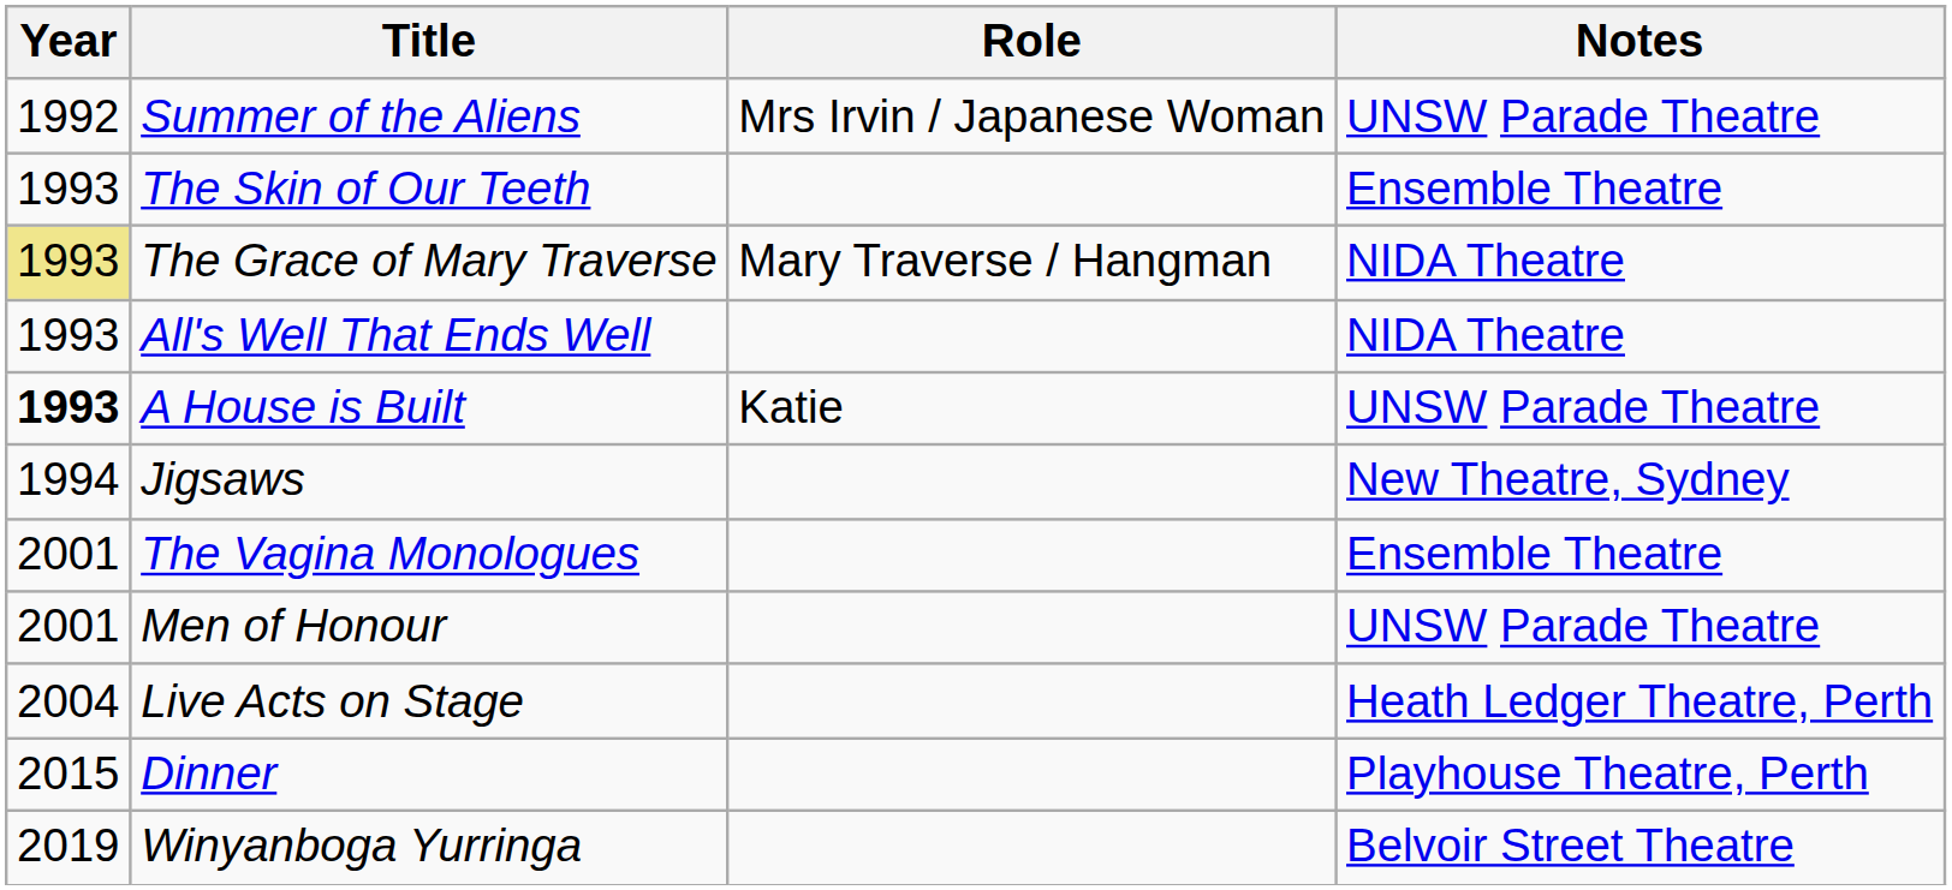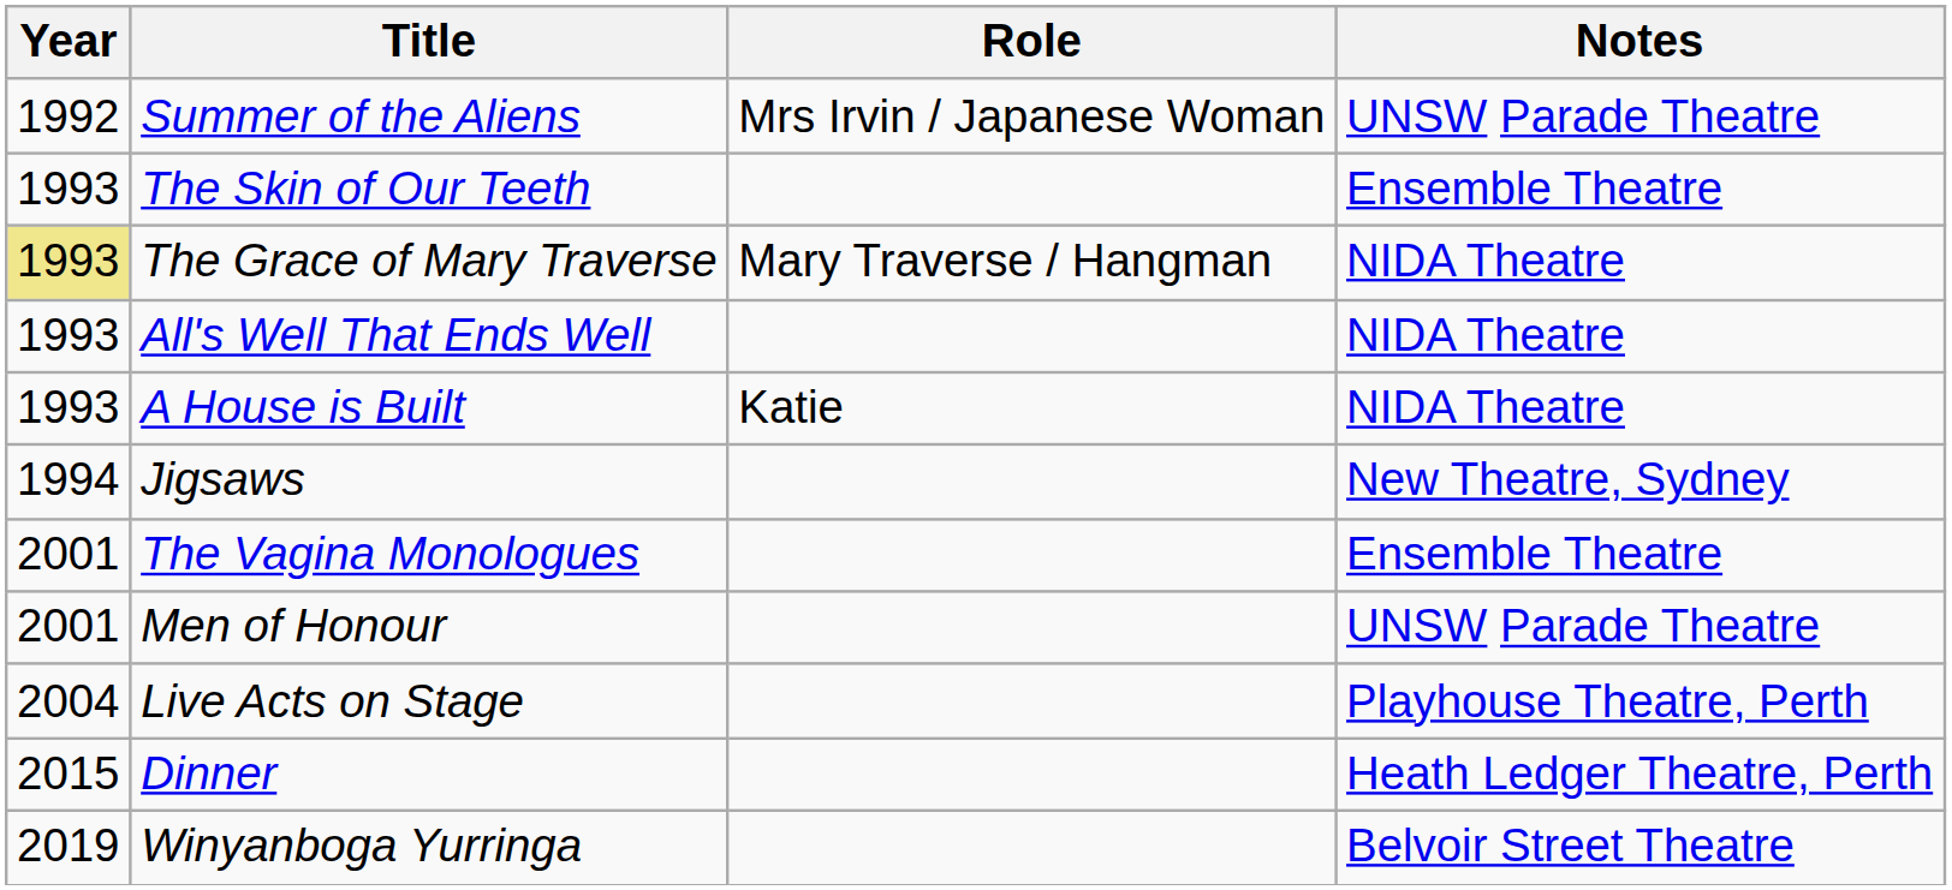 <table class="wikitable sortable">
 <tr>
 <th>Year</th>
 <th>Title</th>
 <th>Role</th>
 <th class="unsortable">Notes</th>
 </tr>
 <tr>
 <td>1992</td>
 <td><em><a href='#'>Summer of the Aliens</a></em></td>
 <td>Mrs Irvin / Japanese Woman</td>
 <td><a href='#'>UNSW</a> <a href='#'>Parade Theatre</a></td>
 </tr>
 <tr>
 <td>1993</td>
 <td><em><a href='#'>The Skin of Our Teeth</a></em></td>
 <td></td>
 <td><a href='#'>Ensemble Theatre</a></td>
 </tr>
 <tr>
 <td style="background: khaki;">1993</td>
 <td><em>The Grace of Mary Traverse</em></td>
 <td>Mary Traverse / Hangman</td>
 <td><a href='#'>NIDA Theatre</a></td>
 </tr>
 <tr>
 <td>1993</td>
 <td><em><a href='#'>All's Well That Ends Well</a></em></td>
 <td></td>
 <td><a href='#'>NIDA Theatre</a></td>
 </tr>
 <tr>
-<td><strong>1993</strong></td>
+<td>1993</td>
 <td><em><a href='#'>A House is Built</a></em></td>
 <td>Katie</td>
-<td><a href='#'>UNSW</a> <a href='#'>Parade Theatre</a></td>
+<td><a href='#'>NIDA Theatre</a></td>
 </tr>
 <tr>
 <td>1994</td>
 <td><em>Jigsaws</em></td>
 <td></td>
 <td><a href='#'>New Theatre, Sydney</a></td>
 </tr>
 <tr>
 <td>2001</td>
 <td><em><a href='#'>The Vagina Monologues</a></em></td>
 <td></td>
 <td><a href='#'>Ensemble Theatre</a></td>
 </tr>
 <tr>
 <td>2001</td>
 <td><em>Men of Honour</em></td>
 <td></td>
 <td><a href='#'>UNSW</a> <a href='#'>Parade Theatre</a></td>
 </tr>
 <tr>
 <td>2004</td>
 <td><em>Live Acts on Stage</em></td>
 <td></td>
-<td><a href='#'>Heath Ledger Theatre, Perth</a></td>
+<td><a href='#'>Playhouse Theatre, Perth</a></td>
 </tr>
 <tr>
 <td>2015</td>
 <td><em><a href='#'>Dinner</a></em></td>
 <td></td>
-<td><a href='#'>Playhouse Theatre, Perth</a></td>
+<td><a href='#'>Heath Ledger Theatre, Perth</a></td>
 </tr>
 <tr>
 <td>2019</td>
 <td><em>Winyanboga Yurringa</em></td>
 <td></td>
 <td><a href='#'>Belvoir Street Theatre</a></td>
 </tr>
 </table>
